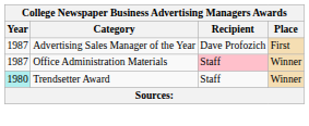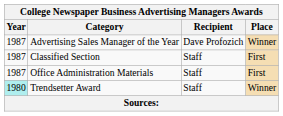 <table class="wikitable">
 <tr>
 <th colspan="4">College Newspaper Business Advertising Managers Awards</th>
 </tr>
 <tr>
 <th>Year</th>
 <th>Category</th>
 <th>Recipient</th>
 <th>Place</th>
 </tr>
 <tr>
 <td>1987</td>
 <td>Advertising Sales Manager of the Year</td>
 <td>Dave Profozich</td>
+<td style="background:wheat;">Winner</td>
+</tr>
+<tr>
+<td>1987</td>
+<td>Classified Section</td>
+<td>Staff</td>
 <td style="background:wheat;">First</td>
 </tr>
 <tr>
 <td>1987</td>
 <td>Office Administration Materials</td>
-<td style="background: pink;">Staff</td>
-<td style="background:wheat;">Winner</td>
+<td>Staff</td>
+<td style="background:wheat;">First</td>
 </tr>
 <tr>
 <td style="background: paleturquoise;">1980</td>
 <td>Trendsetter Award</td>
 <td>Staff</td>
 <td style="background:wheat;">Winner</td>
 </tr>
 <tr>
 <th colspan="4">Sources:</th>
 </tr>
 </table>
